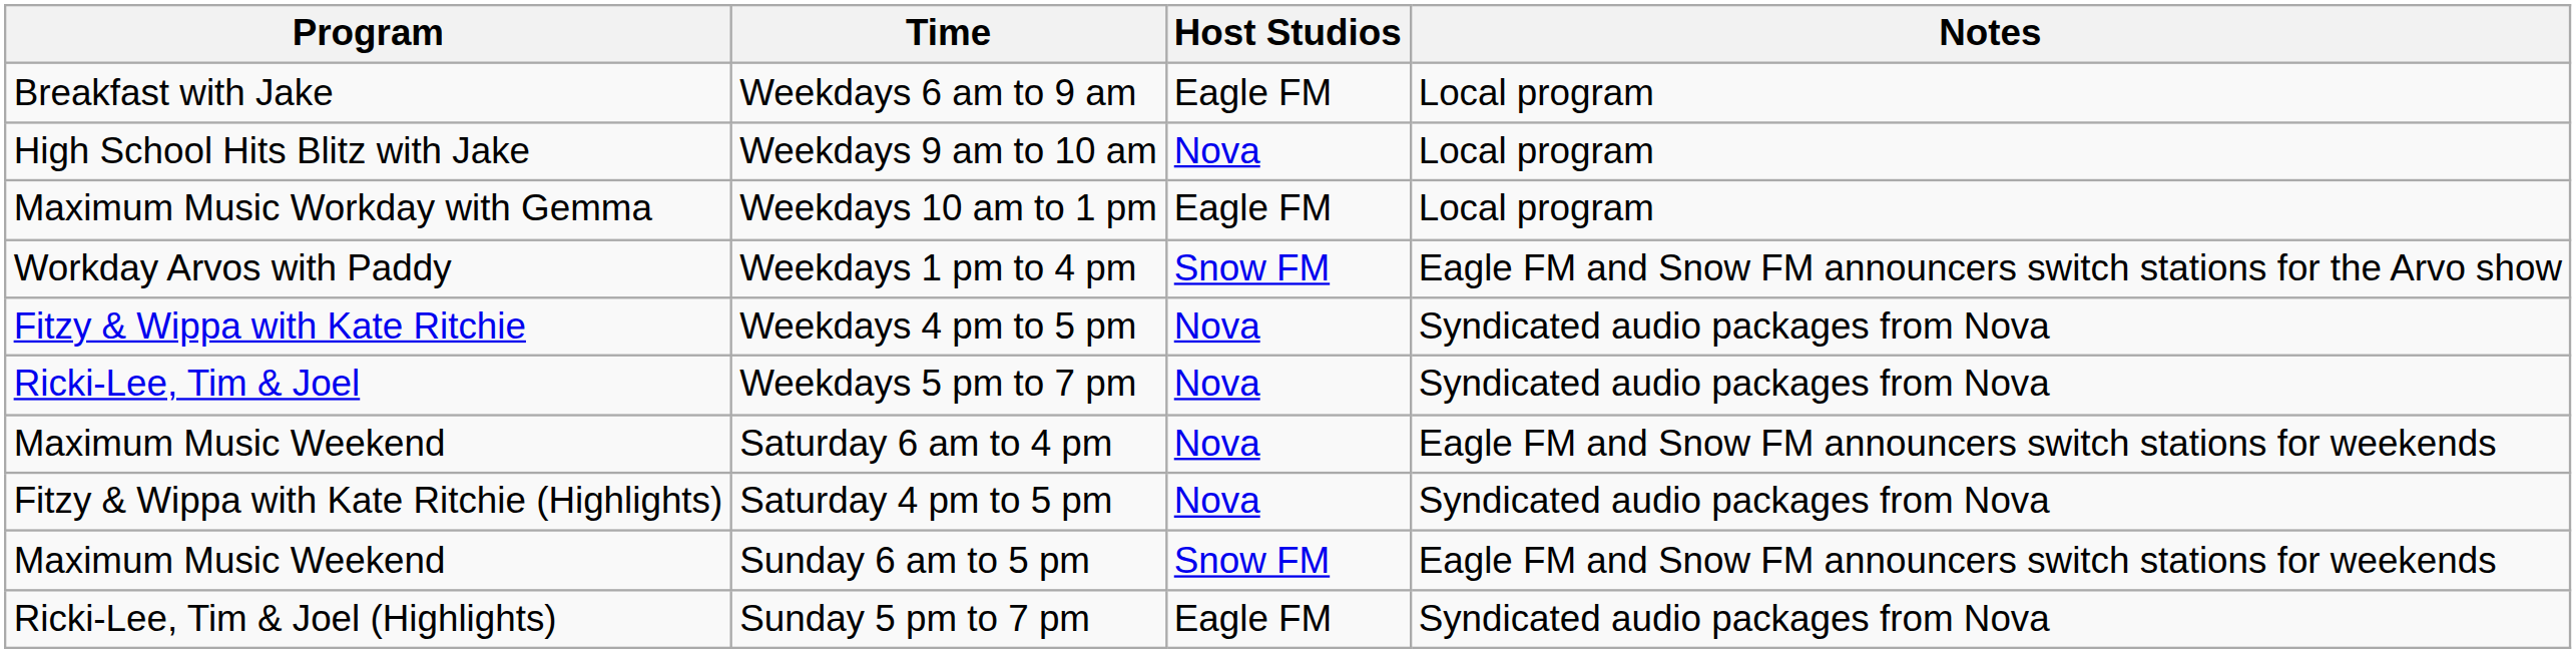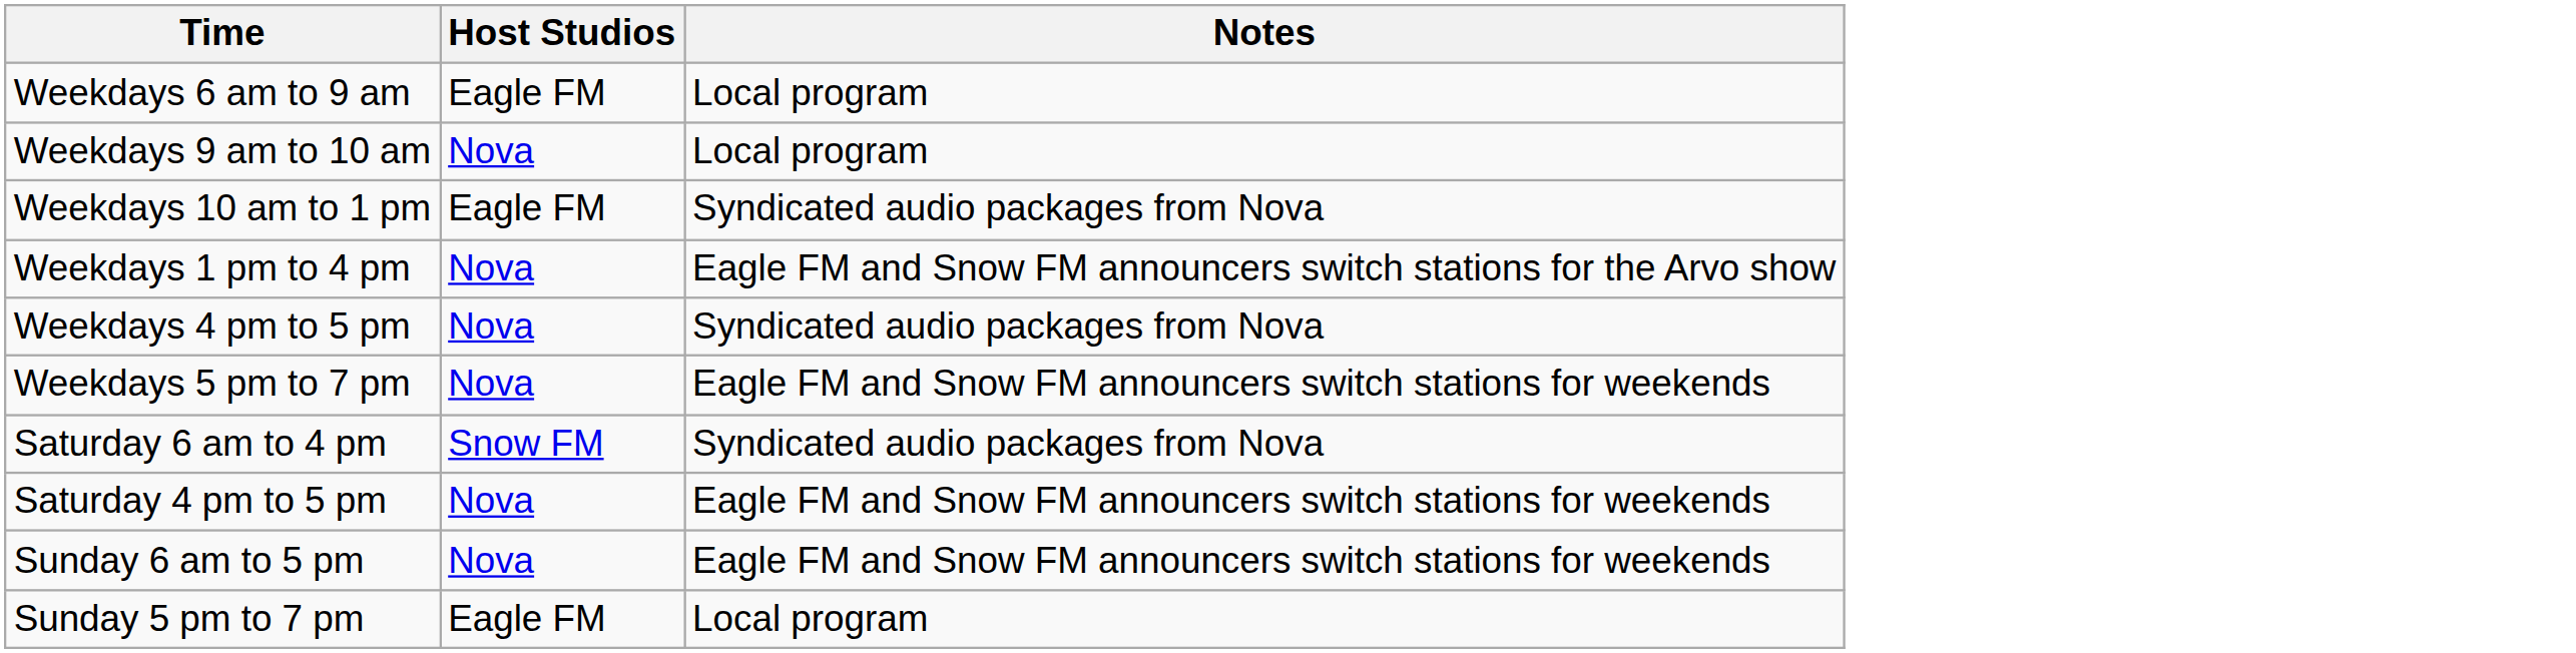 <table class="wikitable">
 <tr>
-<th>Program</th>
 <th>Time</th>
 <th>Host Studios</th>
 <th>Notes</th>
 </tr>
 <tr>
-<td>Breakfast with Jake</td>
 <td>Weekdays 6 am to 9 am</td>
 <td>Eagle FM</td>
 <td>Local program</td>
 </tr>
 <tr>
-<td>High School Hits Blitz with Jake</td>
 <td>Weekdays 9 am to 10 am</td>
 <td><a href='#'>Nova</a></td>
 <td>Local program</td>
 </tr>
 <tr>
-<td>Maximum Music Workday with Gemma</td>
 <td>Weekdays 10 am to 1 pm</td>
 <td>Eagle FM</td>
-<td>Local program</td>
+<td>Syndicated audio packages from Nova</td>
 </tr>
 <tr>
-<td>Workday Arvos with Paddy</td>
 <td>Weekdays 1 pm to 4 pm</td>
-<td><a href='#'>Snow FM</a></td>
+<td><a href='#'>Nova</a></td>
 <td>Eagle FM and Snow FM announcers switch stations for the Arvo show</td>
 </tr>
 <tr>
-<td><a href='#'>Fitzy & Wippa with Kate Ritchie</a></td>
 <td>Weekdays 4 pm to 5 pm</td>
 <td><a href='#'>Nova</a></td>
 <td>Syndicated audio packages from Nova</td>
 </tr>
 <tr>
-<td><a href='#'>Ricki-Lee, Tim & Joel</a></td>
 <td>Weekdays 5 pm to 7 pm</td>
-<td><a href='#'>Nova</a></td>
-<td>Syndicated audio packages from Nova</td>
-</tr>
-<tr>
-<td>Maximum Music Weekend</td>
-<td>Saturday 6 am to 4 pm</td>
 <td><a href='#'>Nova</a></td>
 <td>Eagle FM and Snow FM announcers switch stations for weekends</td>
 </tr>
 <tr>
-<td>Fitzy & Wippa  with Kate Ritchie   (Highlights)</td>
-<td>Saturday 4 pm to 5 pm</td>
-<td><a href='#'>Nova</a></td>
+<td>Saturday 6 am to 4 pm</td>
+<td><a href='#'>Snow FM</a></td>
 <td>Syndicated audio packages from Nova</td>
 </tr>
 <tr>
-<td>Maximum Music Weekend</td>
-<td>Sunday 6 am to 5 pm</td>
-<td><a href='#'>Snow FM</a></td>
+<td>Saturday 4 pm to 5 pm</td>
+<td><a href='#'>Nova</a></td>
 <td>Eagle FM and Snow FM announcers switch stations for weekends</td>
 </tr>
 <tr>
-<td>Ricki-Lee, Tim & Joel (Highlights)</td>
+<td>Sunday 6 am to 5 pm</td>
+<td><a href='#'>Nova</a></td>
+<td>Eagle FM and Snow FM announcers switch stations for weekends</td>
+</tr>
+<tr>
 <td>Sunday 5 pm to 7 pm</td>
 <td>Eagle FM</td>
-<td>Syndicated audio packages from Nova</td>
+<td>Local program</td>
 </tr>
 </table>
